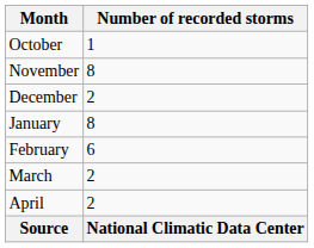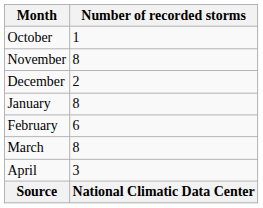 <table class="wikitable" style="margin:1em auto;">
 <tr>
 <th>Month</th>
 <th>Number of recorded storms</th>
 </tr>
 <tr>
 <td>October</td>
 <td>1</td>
 </tr>
 <tr>
 <td>November</td>
 <td>8</td>
 </tr>
 <tr>
 <td>December</td>
 <td>2</td>
 </tr>
 <tr>
 <td>January</td>
 <td>8</td>
 </tr>
 <tr>
 <td>February</td>
 <td>6</td>
 </tr>
 <tr>
 <td>March</td>
-<td>2</td>
+<td>8</td>
 </tr>
 <tr>
 <td>April</td>
-<td>2</td>
+<td>3</td>
 </tr>
 <tr>
 <th>Source</th>
 <th>National Climatic Data Center</th>
 </tr>
 </table>
